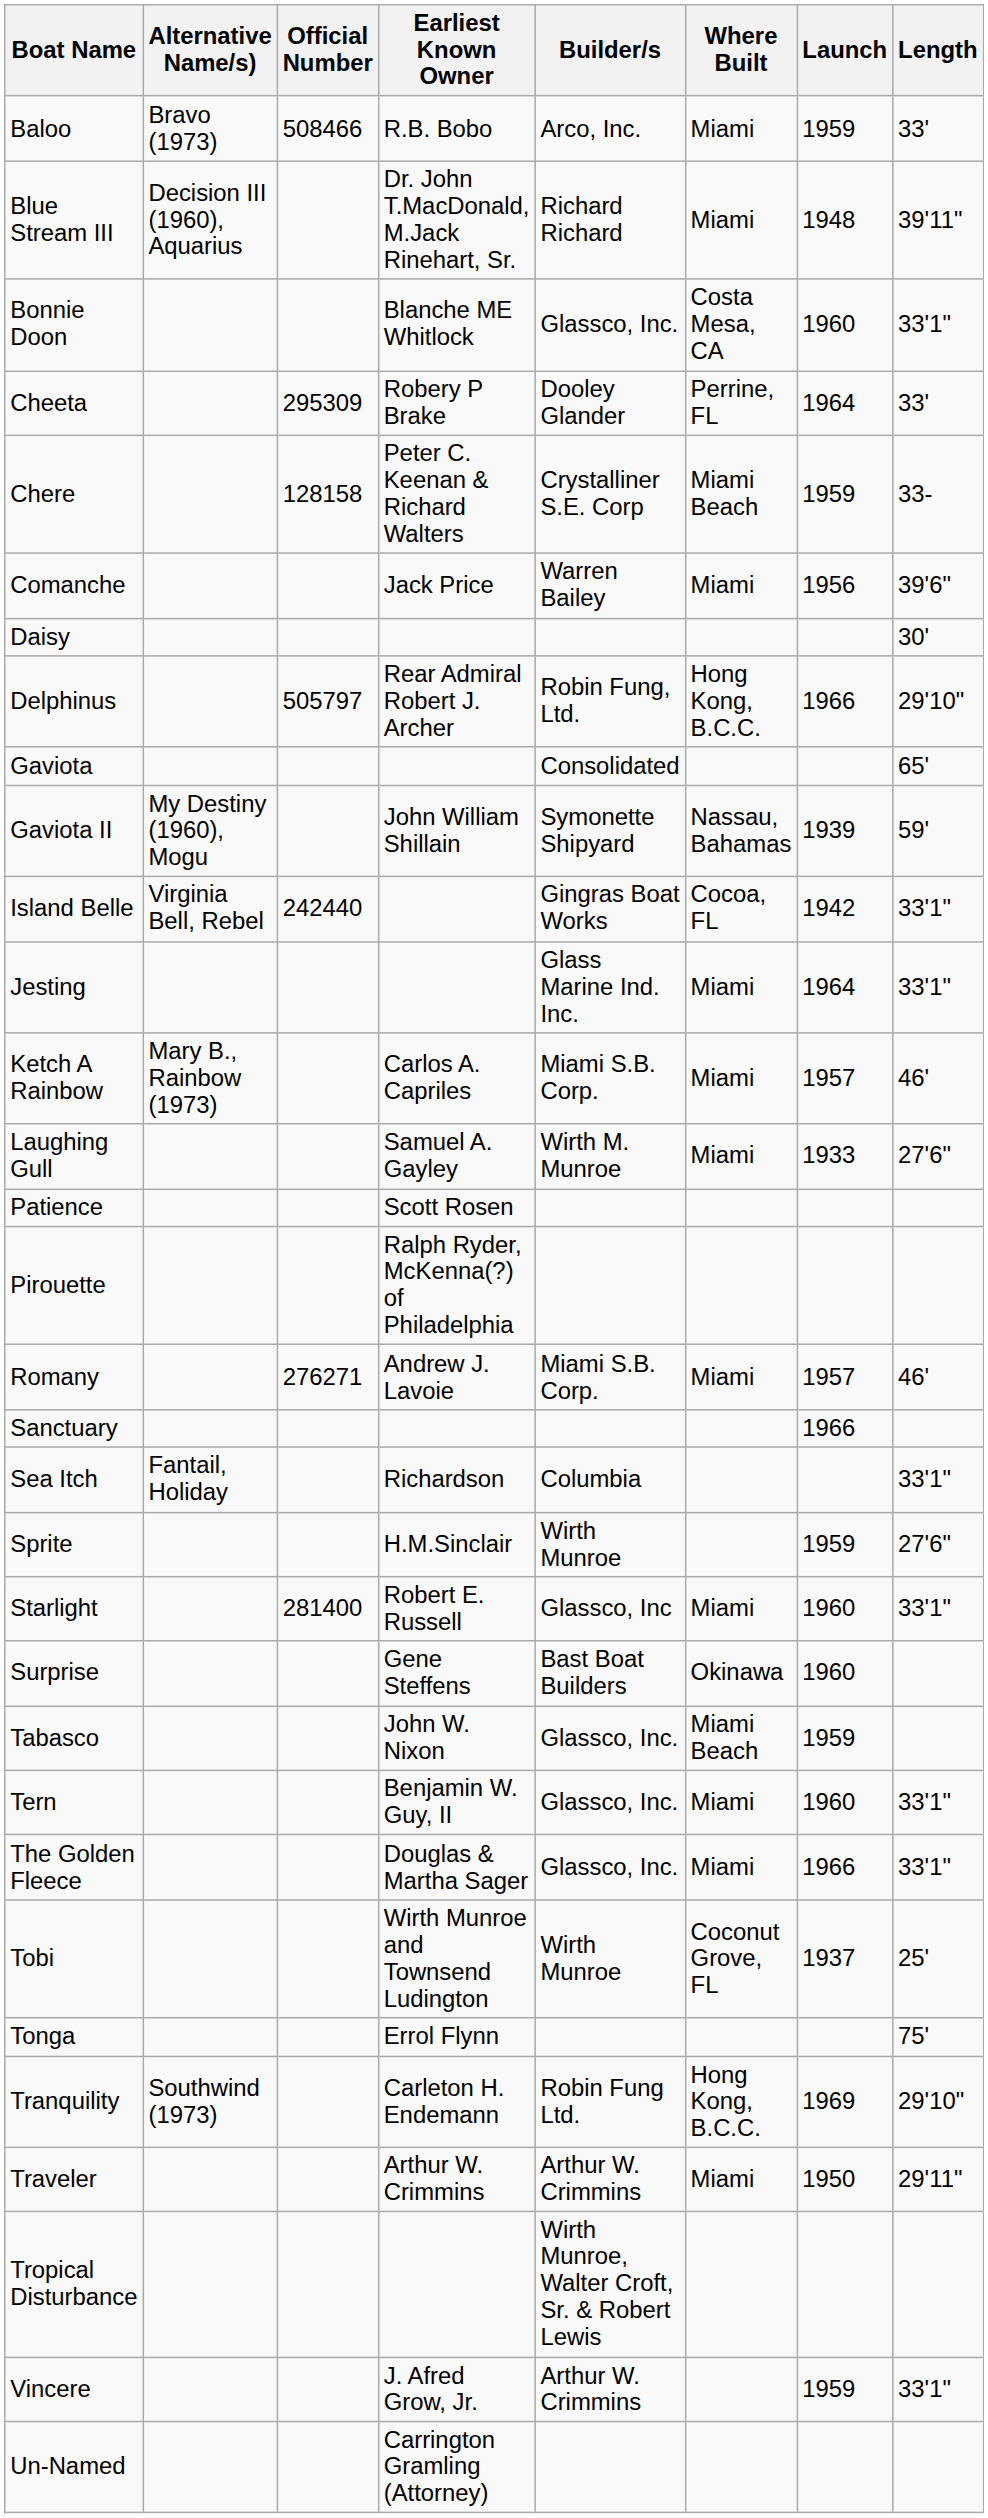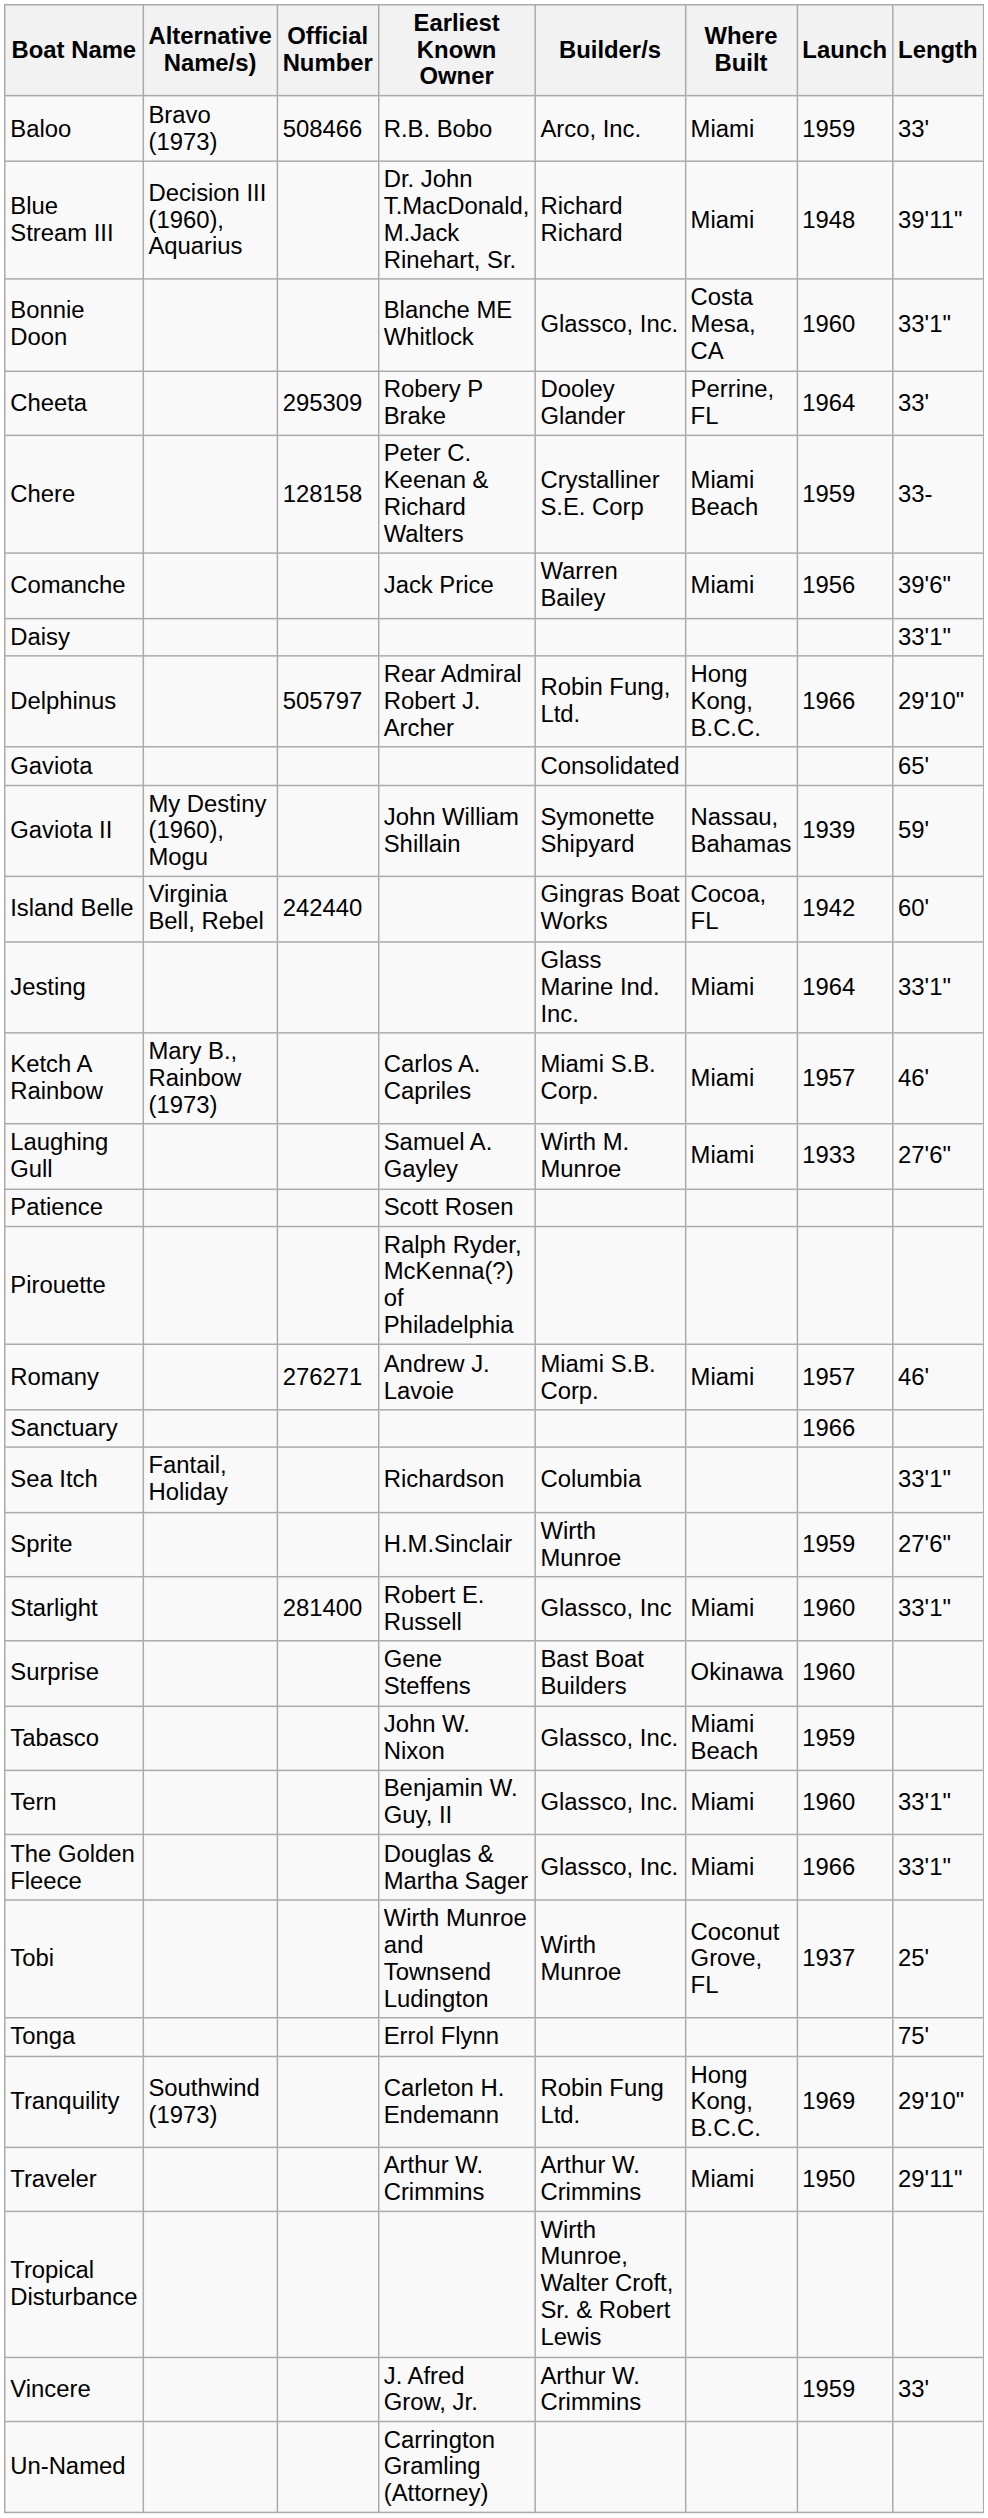 <table class="wikitable">
 <tr>
 <th>Boat Name</th>
 <th>Alternative Name/s)</th>
 <th>Official Number</th>
 <th>Earliest Known Owner</th>
 <th>Builder/s</th>
 <th>Where Built</th>
 <th>Launch</th>
 <th>Length</th>
 </tr>
 <tr>
 <td>Baloo</td>
 <td>Bravo (1973)</td>
 <td>508466</td>
 <td>R.B. Bobo</td>
 <td>Arco, Inc.</td>
 <td>Miami</td>
 <td>1959</td>
 <td>33'</td>
 </tr>
 <tr>
 <td>Blue Stream III</td>
 <td>Decision III (1960), Aquarius</td>
 <td></td>
 <td>Dr. John T.MacDonald, M.Jack Rinehart, Sr.</td>
 <td>Richard Richard</td>
 <td>Miami</td>
 <td>1948</td>
 <td>39'11"</td>
 </tr>
 <tr>
 <td>Bonnie Doon</td>
 <td></td>
 <td></td>
 <td>Blanche ME Whitlock</td>
 <td>Glassco, Inc.</td>
 <td>Costa Mesa, CA</td>
 <td>1960</td>
 <td>33'1"</td>
 </tr>
 <tr>
 <td>Cheeta</td>
 <td></td>
 <td>295309</td>
 <td>Robery P Brake</td>
 <td>Dooley Glander</td>
 <td>Perrine, FL</td>
 <td>1964</td>
 <td>33'</td>
 </tr>
 <tr>
 <td>Chere</td>
 <td></td>
 <td>128158</td>
 <td>Peter C. Keenan & Richard Walters</td>
 <td>Crystalliner S.E. Corp</td>
 <td>Miami Beach</td>
 <td>1959</td>
 <td>33-</td>
 </tr>
 <tr>
 <td>Comanche</td>
 <td></td>
 <td></td>
 <td>Jack Price</td>
 <td>Warren Bailey</td>
 <td>Miami</td>
 <td>1956</td>
 <td>39'6"</td>
 </tr>
 <tr>
 <td>Daisy</td>
 <td></td>
 <td></td>
 <td></td>
 <td></td>
 <td></td>
 <td></td>
-<td>30'</td>
+<td>33'1"</td>
 </tr>
 <tr>
 <td>Delphinus</td>
 <td></td>
 <td>505797</td>
 <td>Rear Admiral Robert J. Archer</td>
 <td>Robin Fung, Ltd.</td>
 <td>Hong Kong, B.C.C.</td>
 <td>1966</td>
 <td>29'10"</td>
 </tr>
 <tr>
 <td>Gaviota</td>
 <td></td>
 <td></td>
 <td></td>
 <td>Consolidated</td>
 <td></td>
 <td></td>
 <td>65'</td>
 </tr>
 <tr>
 <td>Gaviota II</td>
 <td>My Destiny (1960), Mogu</td>
 <td></td>
 <td>John William Shillain</td>
 <td>Symonette Shipyard</td>
 <td>Nassau, Bahamas</td>
 <td>1939</td>
 <td>59'</td>
 </tr>
 <tr>
 <td>Island Belle</td>
 <td>Virginia Bell, Rebel</td>
 <td>242440</td>
 <td></td>
 <td>Gingras Boat Works</td>
 <td>Cocoa, FL</td>
 <td>1942</td>
-<td>33'1"</td>
+<td>60'</td>
 </tr>
 <tr>
 <td>Jesting</td>
 <td></td>
 <td></td>
 <td></td>
 <td>Glass Marine Ind. Inc.</td>
 <td>Miami</td>
 <td>1964</td>
 <td>33'1"</td>
 </tr>
 <tr>
 <td>Ketch A Rainbow</td>
 <td>Mary B., Rainbow (1973)</td>
 <td></td>
 <td>Carlos A. Capriles</td>
 <td>Miami S.B. Corp.</td>
 <td>Miami</td>
 <td>1957</td>
 <td>46'</td>
 </tr>
 <tr>
 <td>Laughing Gull</td>
 <td></td>
 <td></td>
 <td>Samuel A. Gayley</td>
 <td>Wirth M. Munroe</td>
 <td>Miami</td>
 <td>1933</td>
 <td>27'6"</td>
 </tr>
 <tr>
 <td>Patience</td>
 <td></td>
 <td></td>
 <td>Scott Rosen</td>
 <td></td>
 <td></td>
 <td></td>
 <td></td>
 </tr>
 <tr>
 <td>Pirouette</td>
 <td></td>
 <td></td>
 <td>Ralph Ryder, McKenna(?) of Philadelphia</td>
 <td></td>
 <td></td>
 <td></td>
 <td></td>
 </tr>
 <tr>
 <td>Romany</td>
 <td></td>
 <td>276271</td>
 <td>Andrew J. Lavoie</td>
 <td>Miami S.B. Corp.</td>
 <td>Miami</td>
 <td>1957</td>
 <td>46'</td>
 </tr>
 <tr>
 <td>Sanctuary</td>
 <td></td>
 <td></td>
 <td></td>
 <td></td>
 <td></td>
 <td>1966</td>
 <td></td>
 </tr>
 <tr>
 <td>Sea Itch</td>
 <td>Fantail, Holiday</td>
 <td></td>
 <td>Richardson</td>
 <td>Columbia</td>
 <td></td>
 <td></td>
 <td>33'1"</td>
 </tr>
 <tr>
 <td>Sprite</td>
 <td></td>
 <td></td>
 <td>H.M.Sinclair</td>
 <td>Wirth Munroe</td>
 <td></td>
 <td>1959</td>
 <td>27'6"</td>
 </tr>
 <tr>
 <td>Starlight</td>
 <td></td>
 <td>281400</td>
 <td>Robert E. Russell</td>
 <td>Glassco, Inc</td>
 <td>Miami</td>
 <td>1960</td>
 <td>33'1"</td>
 </tr>
 <tr>
 <td>Surprise</td>
 <td></td>
 <td></td>
 <td>Gene Steffens</td>
 <td>Bast Boat Builders</td>
 <td>Okinawa</td>
 <td>1960</td>
 <td></td>
 </tr>
 <tr>
 <td>Tabasco</td>
 <td></td>
 <td></td>
 <td>John W. Nixon</td>
 <td>Glassco, Inc.</td>
 <td>Miami Beach</td>
 <td>1959</td>
 </tr>
 <tr>
 <td>Tern</td>
 <td></td>
 <td></td>
 <td>Benjamin W. Guy, II</td>
 <td>Glassco, Inc.</td>
 <td>Miami</td>
 <td>1960</td>
 <td>33'1"</td>
 </tr>
 <tr>
 <td>The Golden Fleece</td>
 <td></td>
 <td></td>
 <td>Douglas & Martha Sager</td>
 <td>Glassco, Inc.</td>
 <td>Miami</td>
 <td>1966</td>
 <td>33'1"</td>
 </tr>
 <tr>
 <td>Tobi</td>
 <td></td>
 <td></td>
 <td>Wirth Munroe  and Townsend Ludington</td>
 <td>Wirth Munroe</td>
 <td>Coconut Grove, FL</td>
 <td>1937</td>
 <td>25'</td>
 </tr>
 <tr>
 <td>Tonga</td>
 <td></td>
 <td></td>
 <td>Errol Flynn</td>
 <td></td>
 <td></td>
 <td></td>
 <td>75'</td>
 </tr>
 <tr>
 <td>Tranquility</td>
 <td>Southwind (1973)</td>
 <td></td>
 <td>Carleton H. Endemann</td>
 <td>Robin Fung Ltd.</td>
 <td>Hong Kong, B.C.C.</td>
 <td>1969</td>
 <td>29'10"</td>
 </tr>
 <tr>
 <td>Traveler</td>
 <td></td>
 <td></td>
 <td>Arthur W. Crimmins</td>
 <td>Arthur W. Crimmins</td>
 <td>Miami</td>
 <td>1950</td>
 <td>29'11"</td>
 </tr>
 <tr>
 <td>Tropical Disturbance</td>
 <td></td>
 <td></td>
 <td></td>
 <td>Wirth Munroe, Walter Croft, Sr. & Robert Lewis</td>
 <td></td>
 <td></td>
 <td></td>
 </tr>
 <tr>
 <td>Vincere</td>
 <td></td>
 <td></td>
 <td>J. Afred Grow, Jr.</td>
 <td>Arthur W. Crimmins</td>
 <td></td>
 <td>1959</td>
-<td>33'1"</td>
+<td>33'</td>
 </tr>
 <tr>
 <td>Un-Named</td>
 <td></td>
 <td></td>
 <td>Carrington Gramling  (Attorney)</td>
 <td></td>
 <td></td>
 <td></td>
 <td></td>
 </tr>
 </table>
